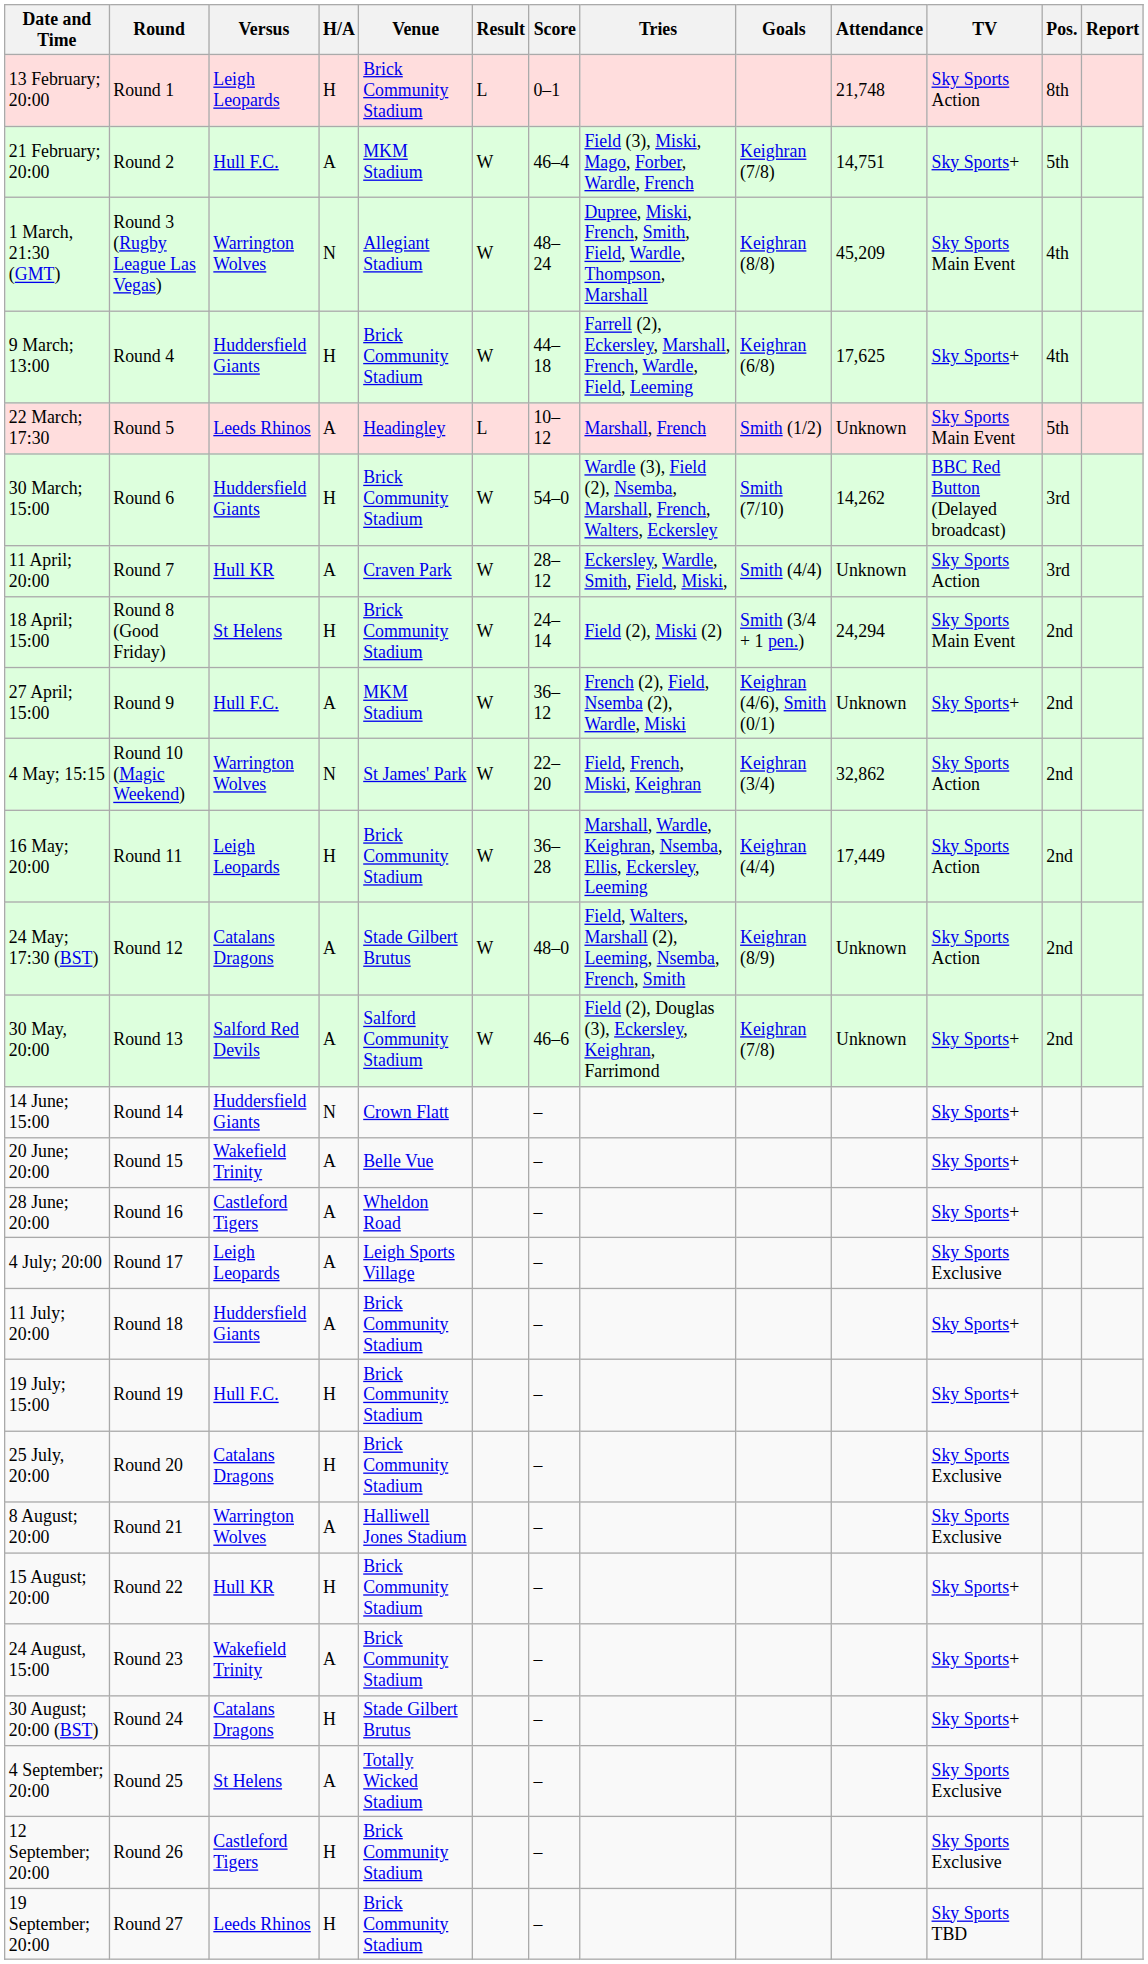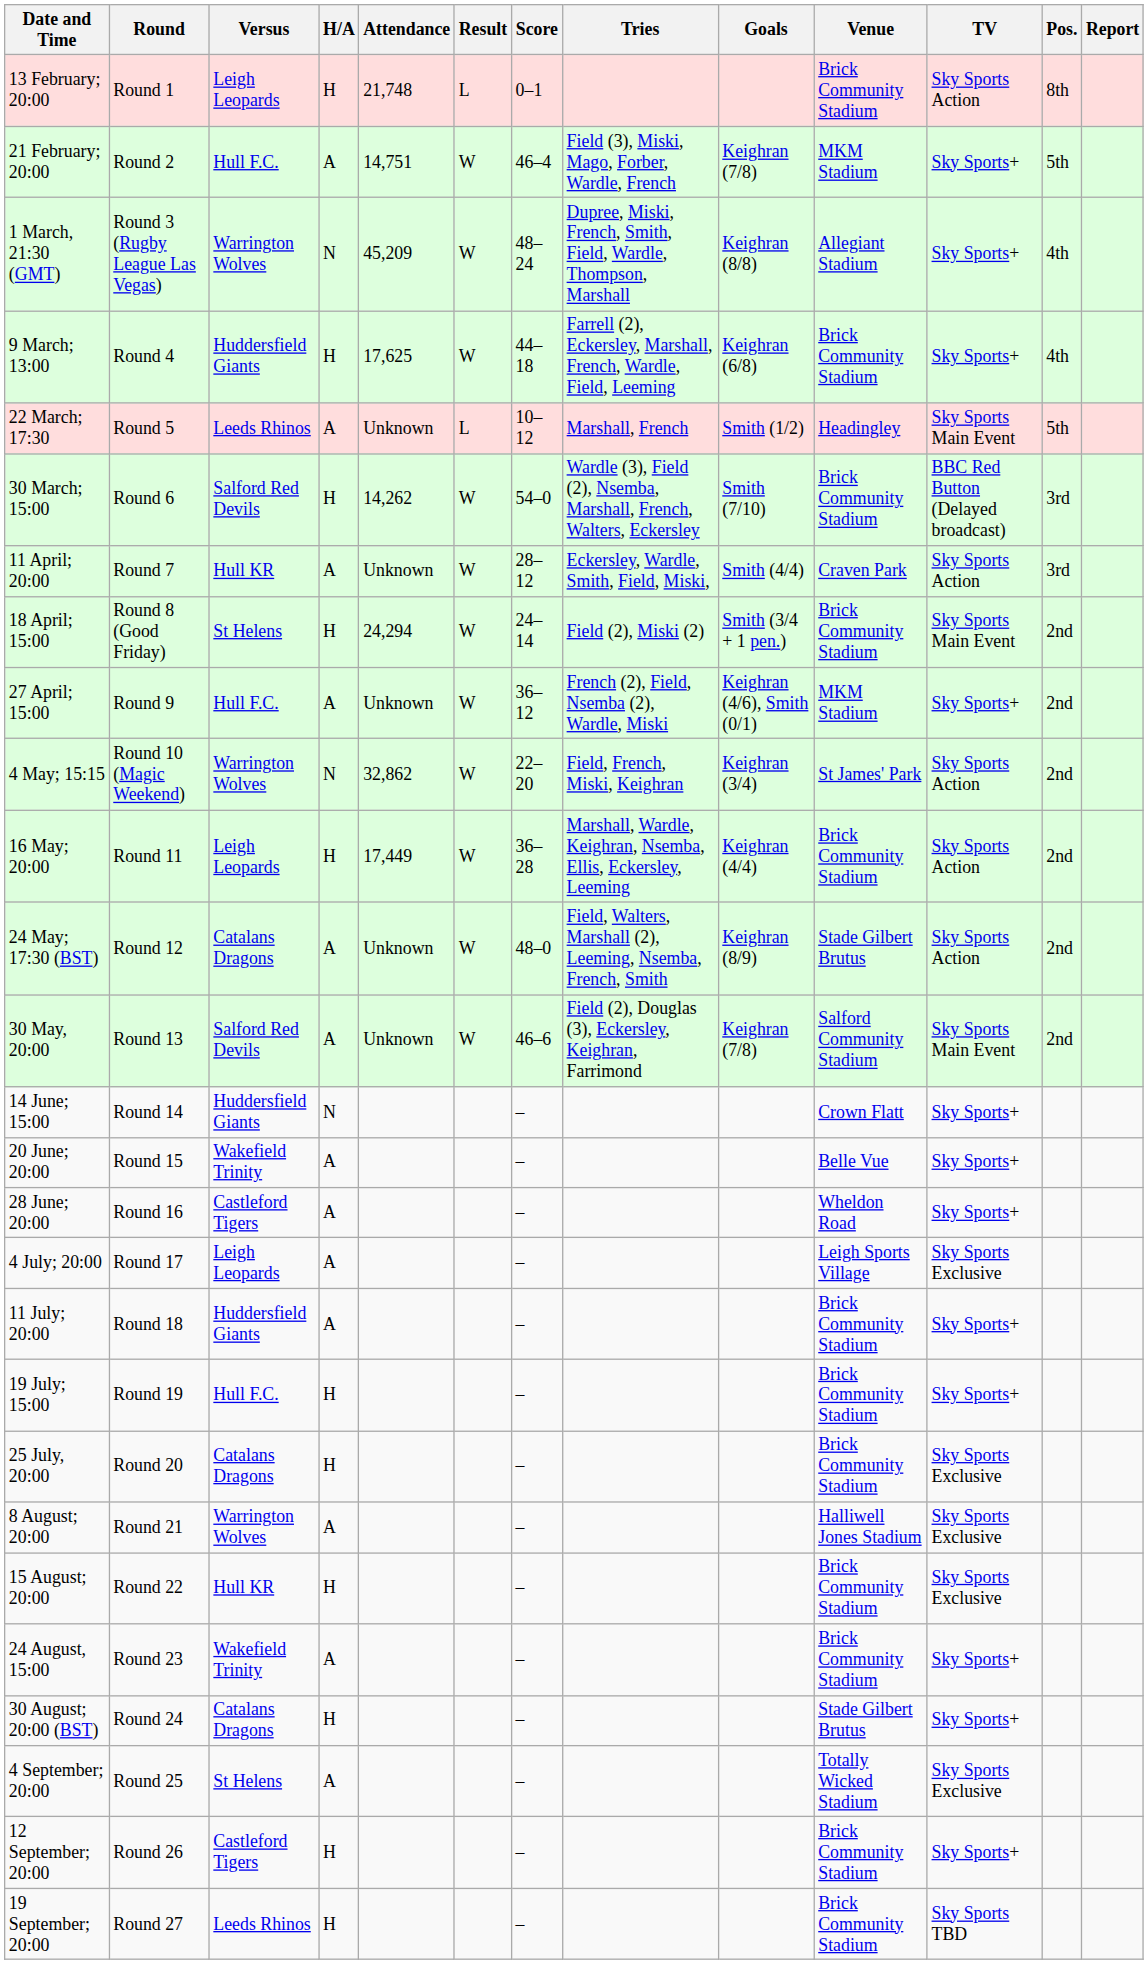 <table class="wikitable defaultleft col4center col7center col10right col12center" style="font-size:85%;">
 <tr>
 <th>Date and Time</th>
 <th>Round</th>
 <th>Versus</th>
 <th>H/A</th>
-<th>Venue</th>
+<th>Attendance</th>
 <th>Result</th>
 <th>Score</th>
 <th>Tries</th>
 <th>Goals</th>
-<th>Attendance</th>
+<th>Venue</th>
 <th>TV</th>
 <th>Pos.</th>
 <th>Report</th>
 </tr>
 <tr style="background:#ffdddd;">
 <td>13 February; 20:00</td>
 <td>Round 1</td>
 <td> <a href='#'>Leigh Leopards</a></td>
 <td>H</td>
-<td><a href='#'>Brick Community Stadium</a></td>
+<td>21,748</td>
 <td>L</td>
 <td>0–1<br></td>
 <td></td>
 <td></td>
-<td>21,748</td>
+<td><a href='#'>Brick Community Stadium</a></td>
 <td><a href='#'>Sky Sports</a> Action</td>
 <td>8th</td>
 <td></td>
 </tr>
 <tr style="background:#ddffdd;">
 <td>21 February; 20:00</td>
 <td>Round 2</td>
 <td> <a href='#'>Hull F.C.</a></td>
 <td>A</td>
-<td><a href='#'>MKM Stadium</a></td>
+<td>14,751</td>
 <td>W</td>
 <td>46–4</td>
 <td><a href='#'>Field</a> (3), <a href='#'>Miski</a>, <a href='#'>Mago</a>, <a href='#'>Forber</a>, <a href='#'>Wardle</a>, <a href='#'>French</a></td>
 <td><a href='#'>Keighran</a> (7/8)</td>
-<td>14,751</td>
+<td><a href='#'>MKM Stadium</a></td>
 <td><a href='#'>Sky Sports</a>+</td>
 <td>5th</td>
 <td></td>
 </tr>
 <tr style="background:#ddffdd;">
 <td>1 March, 21:30 (<a href='#'>GMT</a>)</td>
 <td>Round 3<br>(<a href='#'>Rugby League Las Vegas</a>)</td>
 <td> <a href='#'>Warrington Wolves</a></td>
 <td>N</td>
-<td><a href='#'>Allegiant Stadium</a></td>
+<td>45,209</td>
 <td>W</td>
 <td>48–24</td>
 <td><a href='#'>Dupree</a>, <a href='#'>Miski</a>, <a href='#'>French</a>, <a href='#'>Smith</a>, <a href='#'>Field</a>, <a href='#'>Wardle</a>, <a href='#'>Thompson</a>, <a href='#'>Marshall</a></td>
 <td><a href='#'>Keighran</a> (8/8)</td>
-<td>45,209</td>
-<td><a href='#'>Sky Sports</a> Main Event</td>
+<td><a href='#'>Allegiant Stadium</a></td>
+<td><a href='#'>Sky Sports</a>+</td>
 <td>4th</td>
 <td></td>
 </tr>
 <tr style="background:#ddffdd;">
 <td>9 March; 13:00</td>
 <td>Round 4</td>
 <td> <a href='#'>Huddersfield Giants</a></td>
 <td>H</td>
-<td><a href='#'>Brick Community Stadium</a></td>
+<td>17,625</td>
 <td>W</td>
 <td>44–18</td>
 <td><a href='#'>Farrell</a> (2), <a href='#'>Eckersley</a>, <a href='#'>Marshall</a>, <a href='#'>French</a>, <a href='#'>Wardle</a>, <a href='#'>Field</a>, <a href='#'>Leeming</a></td>
 <td><a href='#'>Keighran</a> (6/8)</td>
-<td>17,625</td>
+<td><a href='#'>Brick Community Stadium</a></td>
 <td><a href='#'>Sky Sports</a>+</td>
 <td>4th</td>
 <td></td>
 </tr>
 <tr style="background:#ffdddd;">
 <td>22 March; 17:30</td>
 <td>Round 5</td>
 <td> <a href='#'>Leeds Rhinos</a></td>
 <td>A</td>
-<td><a href='#'>Headingley</a></td>
+<td>Unknown</td>
 <td>L</td>
 <td>10–12</td>
 <td><a href='#'>Marshall</a>, <a href='#'>French</a></td>
 <td><a href='#'>Smith</a> (1/2)</td>
-<td>Unknown</td>
+<td><a href='#'>Headingley</a></td>
 <td><a href='#'>Sky Sports</a> Main Event</td>
 <td>5th</td>
 <td></td>
 </tr>
 <tr style="background:#ddffdd;">
 <td>30 March; 15:00</td>
 <td>Round 6</td>
-<td> <a href='#'>Huddersfield Giants</a></td>
+<td> <a href='#'>Salford Red Devils</a></td>
 <td>H</td>
-<td><a href='#'>Brick Community Stadium</a></td>
+<td>14,262</td>
 <td>W</td>
 <td>54–0</td>
 <td><a href='#'>Wardle</a> (3), <a href='#'>Field</a> (2), <a href='#'>Nsemba</a>, <a href='#'>Marshall</a>, <a href='#'>French</a>, <a href='#'>Walters</a>, <a href='#'>Eckersley</a></td>
 <td><a href='#'>Smith</a> (7/10)</td>
-<td>14,262</td>
+<td><a href='#'>Brick Community Stadium</a></td>
 <td><a href='#'>BBC Red Button</a> (Delayed broadcast)</td>
 <td>3rd</td>
 <td></td>
 </tr>
 <tr style="background:#ddffdd;">
 <td>11 April; 20:00</td>
 <td>Round 7</td>
 <td> <a href='#'>Hull KR</a></td>
 <td>A</td>
-<td><a href='#'>Craven Park</a></td>
+<td>Unknown</td>
 <td>W</td>
 <td>28–12</td>
 <td><a href='#'>Eckersley</a>, <a href='#'>Wardle</a>, <a href='#'>Smith</a>, <a href='#'>Field</a>, <a href='#'>Miski</a>,</td>
 <td><a href='#'>Smith</a> (4/4)</td>
-<td>Unknown</td>
+<td><a href='#'>Craven Park</a></td>
 <td><a href='#'>Sky Sports</a> Action</td>
 <td>3rd</td>
 <td></td>
 </tr>
 <tr style="background:#ddffdd;">
 <td>18 April; 15:00</td>
 <td>Round 8<br>(Good Friday)</td>
 <td> <a href='#'>St Helens</a></td>
 <td>H</td>
-<td><a href='#'>Brick Community Stadium</a></td>
+<td>24,294</td>
 <td>W</td>
 <td>24–14</td>
 <td><a href='#'>Field</a> (2), <a href='#'>Miski</a> (2)</td>
 <td><a href='#'>Smith</a> (3/4 + 1 <a href='#'>pen.</a>)</td>
-<td>24,294</td>
+<td><a href='#'>Brick Community Stadium</a></td>
 <td><a href='#'>Sky Sports</a> Main Event</td>
 <td>2nd</td>
 <td></td>
 </tr>
 <tr style="background:#ddffdd;">
 <td>27 April; 15:00</td>
 <td>Round 9</td>
 <td> <a href='#'>Hull F.C.</a></td>
 <td>A</td>
-<td><a href='#'>MKM Stadium</a></td>
+<td>Unknown</td>
 <td>W</td>
 <td>36–12</td>
 <td><a href='#'>French</a> (2), <a href='#'>Field</a>, <a href='#'>Nsemba</a> (2), <a href='#'>Wardle</a>, <a href='#'>Miski</a></td>
 <td><a href='#'>Keighran</a> (4/6), <a href='#'>Smith</a> (0/1)</td>
-<td>Unknown</td>
+<td><a href='#'>MKM Stadium</a></td>
 <td><a href='#'>Sky Sports</a>+</td>
 <td>2nd</td>
 <td></td>
 </tr>
 <tr style="background:#ddffdd;">
 <td>4 May; 15:15</td>
 <td>Round 10<br>(<a href='#'>Magic Weekend</a>)</td>
 <td> <a href='#'>Warrington Wolves</a></td>
 <td>N</td>
-<td><a href='#'>St James' Park</a></td>
+<td>32,862</td>
 <td>W</td>
 <td>22–20</td>
 <td><a href='#'>Field</a>, <a href='#'>French</a>, <a href='#'>Miski</a>, <a href='#'>Keighran</a></td>
 <td><a href='#'>Keighran</a> (3/4)</td>
-<td>32,862</td>
+<td><a href='#'>St James' Park</a></td>
 <td><a href='#'>Sky Sports</a> Action</td>
 <td>2nd</td>
 <td></td>
 </tr>
 <tr style="background:#ddffdd;">
 <td>16 May; 20:00</td>
 <td>Round 11</td>
 <td> <a href='#'>Leigh Leopards</a></td>
 <td>H</td>
-<td><a href='#'>Brick Community Stadium</a></td>
+<td>17,449</td>
 <td>W</td>
 <td>36–28</td>
 <td><a href='#'>Marshall</a>, <a href='#'>Wardle</a>, <a href='#'>Keighran</a>, <a href='#'>Nsemba</a>, <a href='#'>Ellis</a>, <a href='#'>Eckersley</a>, <a href='#'>Leeming</a></td>
 <td><a href='#'>Keighran</a> (4/4)</td>
-<td>17,449</td>
+<td><a href='#'>Brick Community Stadium</a></td>
 <td><a href='#'>Sky Sports</a> Action</td>
 <td>2nd</td>
 <td></td>
 </tr>
 <tr style="background:#ddffdd;">
 <td>24 May; 17:30 (<a href='#'>BST</a>)</td>
 <td>Round 12</td>
 <td> <a href='#'>Catalans Dragons</a></td>
 <td>A</td>
-<td><a href='#'>Stade Gilbert Brutus</a></td>
+<td>Unknown</td>
 <td>W</td>
 <td>48–0</td>
 <td><a href='#'>Field</a>, <a href='#'>Walters</a>, <a href='#'>Marshall</a> (2), <a href='#'>Leeming</a>, <a href='#'>Nsemba</a>, <a href='#'>French</a>, <a href='#'>Smith</a></td>
 <td><a href='#'>Keighran</a> (8/9)</td>
-<td>Unknown</td>
+<td><a href='#'>Stade Gilbert Brutus</a></td>
 <td><a href='#'>Sky Sports</a> Action</td>
 <td>2nd</td>
 <td></td>
 </tr>
 <tr style="background:#ddffdd;">
 <td>30 May, 20:00</td>
 <td>Round 13</td>
 <td> <a href='#'>Salford Red Devils</a></td>
 <td>A</td>
-<td><a href='#'>Salford Community Stadium</a></td>
+<td>Unknown</td>
 <td>W</td>
 <td>46–6</td>
 <td><a href='#'>Field</a> (2), Douglas (3), <a href='#'>Eckersley</a>, <a href='#'>Keighran</a>, Farrimond</td>
 <td><a href='#'>Keighran</a> (7/8)</td>
-<td>Unknown</td>
-<td><a href='#'>Sky Sports</a>+</td>
+<td><a href='#'>Salford Community Stadium</a></td>
+<td><a href='#'>Sky Sports</a> Main Event</td>
 <td>2nd</td>
 <td></td>
 </tr>
 <tr>
 <td>14 June; 15:00</td>
 <td>Round 14</td>
 <td> <a href='#'>Huddersfield Giants</a></td>
 <td>N</td>
-<td><a href='#'>Crown Flatt</a></td>
+<td></td>
 <td></td>
 <td>–</td>
 <td></td>
 <td></td>
-<td></td>
+<td><a href='#'>Crown Flatt</a></td>
 <td><a href='#'>Sky Sports</a>+</td>
 <td></td>
 <td></td>
 </tr>
 <tr>
 <td>20 June; 20:00</td>
 <td>Round 15</td>
 <td> <a href='#'>Wakefield Trinity</a></td>
 <td>A</td>
-<td><a href='#'>Belle Vue</a></td>
+<td></td>
 <td></td>
 <td>–</td>
 <td></td>
 <td></td>
-<td></td>
+<td><a href='#'>Belle Vue</a></td>
 <td><a href='#'>Sky Sports</a>+</td>
 <td></td>
 <td></td>
 </tr>
 <tr>
 <td>28 June; 20:00</td>
 <td>Round 16</td>
 <td> <a href='#'>Castleford Tigers</a></td>
 <td>A</td>
-<td><a href='#'>Wheldon Road</a></td>
+<td></td>
 <td></td>
 <td>–</td>
 <td></td>
 <td></td>
-<td></td>
+<td><a href='#'>Wheldon Road</a></td>
 <td><a href='#'>Sky Sports</a>+</td>
 <td></td>
 <td></td>
 </tr>
 <tr>
 <td>4 July; 20:00</td>
 <td>Round 17</td>
 <td> <a href='#'>Leigh Leopards</a></td>
 <td>A</td>
-<td><a href='#'>Leigh Sports Village</a></td>
+<td></td>
 <td></td>
 <td>–</td>
 <td></td>
 <td></td>
-<td></td>
+<td><a href='#'>Leigh Sports Village</a></td>
 <td><a href='#'>Sky Sports</a> Exclusive</td>
 <td></td>
 <td></td>
 </tr>
 <tr>
 <td>11 July; 20:00</td>
 <td>Round 18</td>
 <td> <a href='#'>Huddersfield Giants</a></td>
 <td>A</td>
-<td><a href='#'>Brick Community Stadium</a></td>
+<td></td>
 <td></td>
 <td>–</td>
 <td></td>
 <td></td>
-<td></td>
+<td><a href='#'>Brick Community Stadium</a></td>
 <td><a href='#'>Sky Sports</a>+</td>
 <td></td>
 <td></td>
 </tr>
 <tr>
 <td>19 July; 15:00</td>
 <td>Round 19</td>
 <td> <a href='#'>Hull F.C.</a></td>
 <td>H</td>
-<td><a href='#'>Brick Community Stadium</a></td>
+<td></td>
 <td></td>
 <td>–</td>
 <td></td>
 <td></td>
-<td></td>
+<td><a href='#'>Brick Community Stadium</a></td>
 <td><a href='#'>Sky Sports</a>+</td>
 <td></td>
 <td></td>
 </tr>
 <tr>
 <td>25 July, 20:00</td>
 <td>Round 20</td>
 <td> <a href='#'>Catalans Dragons</a></td>
 <td>H</td>
-<td><a href='#'>Brick Community Stadium</a></td>
+<td></td>
 <td></td>
 <td>–</td>
 <td></td>
 <td></td>
-<td></td>
+<td><a href='#'>Brick Community Stadium</a></td>
 <td><a href='#'>Sky Sports</a> Exclusive</td>
 <td></td>
 <td></td>
 </tr>
 <tr>
 <td>8 August; 20:00</td>
 <td>Round 21</td>
 <td> <a href='#'>Warrington Wolves</a></td>
 <td>A</td>
-<td><a href='#'>Halliwell Jones Stadium</a></td>
+<td></td>
 <td></td>
 <td>–</td>
 <td></td>
 <td></td>
-<td></td>
+<td><a href='#'>Halliwell Jones Stadium</a></td>
 <td><a href='#'>Sky Sports</a> Exclusive</td>
 <td></td>
 <td></td>
 </tr>
 <tr>
 <td>15 August; 20:00</td>
 <td>Round 22</td>
 <td> <a href='#'>Hull KR</a></td>
 <td>H</td>
-<td><a href='#'>Brick Community Stadium</a></td>
+<td></td>
 <td></td>
 <td>–</td>
 <td></td>
 <td></td>
-<td></td>
-<td><a href='#'>Sky Sports</a>+</td>
+<td><a href='#'>Brick Community Stadium</a></td>
+<td><a href='#'>Sky Sports</a> Exclusive</td>
 <td></td>
 <td></td>
 </tr>
 <tr>
 <td>24 August, 15:00</td>
 <td>Round 23</td>
 <td> <a href='#'>Wakefield Trinity</a></td>
 <td>A</td>
-<td><a href='#'>Brick Community Stadium</a></td>
+<td></td>
 <td></td>
 <td>–</td>
 <td></td>
 <td></td>
-<td></td>
+<td><a href='#'>Brick Community Stadium</a></td>
 <td><a href='#'>Sky Sports</a>+</td>
 <td></td>
 <td></td>
 </tr>
 <tr>
 <td>30 August; 20:00 (<a href='#'>BST</a>)</td>
 <td>Round 24</td>
 <td> <a href='#'>Catalans Dragons</a></td>
 <td>H</td>
-<td><a href='#'>Stade Gilbert Brutus</a></td>
+<td></td>
 <td></td>
 <td>–</td>
 <td></td>
 <td></td>
-<td></td>
+<td><a href='#'>Stade Gilbert Brutus</a></td>
 <td><a href='#'>Sky Sports</a>+</td>
 <td></td>
 <td></td>
 </tr>
 <tr>
 <td>4 September; 20:00</td>
 <td>Round 25</td>
 <td> <a href='#'>St Helens</a></td>
 <td>A</td>
-<td><a href='#'>Totally Wicked Stadium</a></td>
+<td></td>
 <td></td>
 <td>–</td>
 <td></td>
 <td></td>
-<td></td>
+<td><a href='#'>Totally Wicked Stadium</a></td>
 <td><a href='#'>Sky Sports</a> Exclusive</td>
 <td></td>
 <td></td>
 </tr>
 <tr>
 <td>12 September; 20:00</td>
 <td>Round 26</td>
 <td> <a href='#'>Castleford Tigers</a></td>
 <td>H</td>
-<td><a href='#'>Brick Community Stadium</a></td>
+<td></td>
 <td></td>
 <td>–</td>
 <td></td>
 <td></td>
-<td></td>
-<td><a href='#'>Sky Sports</a> Exclusive</td>
+<td><a href='#'>Brick Community Stadium</a></td>
+<td><a href='#'>Sky Sports</a>+</td>
 <td></td>
 <td></td>
 </tr>
 <tr>
 <td>19 September; 20:00</td>
 <td>Round 27</td>
 <td> <a href='#'>Leeds Rhinos</a></td>
 <td>H</td>
-<td><a href='#'>Brick Community Stadium</a></td>
+<td></td>
 <td></td>
 <td>–</td>
 <td></td>
 <td></td>
-<td></td>
+<td><a href='#'>Brick Community Stadium</a></td>
 <td><a href='#'>Sky Sports</a> TBD</td>
 <td></td>
 <td></td>
 </tr>
 </table>
